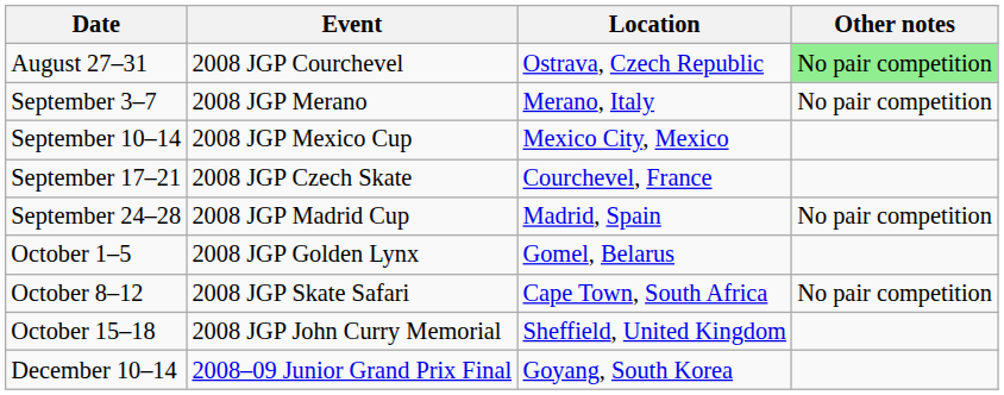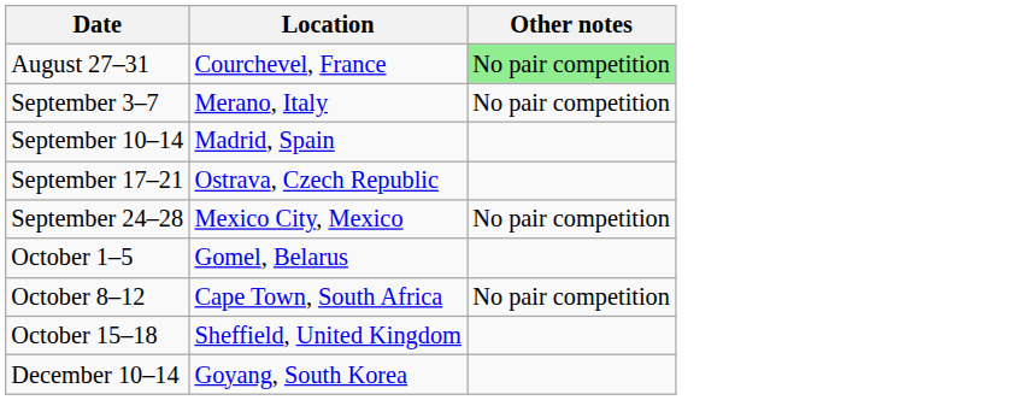 <table class="wikitable">
 <tr>
 <th>Date</th>
-<th>Event</th>
 <th>Location</th>
 <th>Other notes</th>
 </tr>
 <tr>
 <td>August 27–31</td>
-<td>2008 JGP Courchevel</td>
-<td><a href='#'>Ostrava</a>, <a href='#'>Czech Republic</a></td>
+<td><a href='#'>Courchevel</a>, <a href='#'>France</a></td>
 <td style="background: lightgreen;">No pair competition</td>
 </tr>
 <tr>
 <td>September 3–7</td>
-<td>2008 JGP Merano</td>
 <td><a href='#'>Merano</a>, <a href='#'>Italy</a></td>
 <td>No pair competition</td>
 </tr>
 <tr>
 <td>September 10–14</td>
-<td>2008 JGP Mexico Cup</td>
-<td><a href='#'>Mexico City</a>, <a href='#'>Mexico</a></td>
+<td><a href='#'>Madrid</a>, <a href='#'>Spain</a></td>
 <td></td>
 </tr>
 <tr>
 <td>September 17–21</td>
-<td>2008 JGP Czech Skate</td>
-<td><a href='#'>Courchevel</a>, <a href='#'>France</a></td>
+<td><a href='#'>Ostrava</a>, <a href='#'>Czech Republic</a></td>
 <td></td>
 </tr>
 <tr>
 <td>September 24–28</td>
-<td>2008 JGP Madrid Cup</td>
-<td><a href='#'>Madrid</a>, <a href='#'>Spain</a></td>
+<td><a href='#'>Mexico City</a>, <a href='#'>Mexico</a></td>
 <td>No pair competition</td>
 </tr>
 <tr>
 <td>October 1–5</td>
-<td>2008 JGP Golden Lynx</td>
 <td><a href='#'>Gomel</a>, <a href='#'>Belarus</a></td>
 <td></td>
 </tr>
 <tr>
 <td>October 8–12</td>
-<td>2008 JGP Skate Safari</td>
 <td><a href='#'>Cape Town</a>, <a href='#'>South Africa</a></td>
 <td>No pair competition</td>
 </tr>
 <tr>
 <td>October 15–18</td>
-<td>2008 JGP John Curry Memorial</td>
 <td><a href='#'>Sheffield</a>, <a href='#'>United Kingdom</a></td>
 <td></td>
 </tr>
 <tr>
 <td>December 10–14</td>
-<td><a href='#'>2008–09 Junior Grand Prix Final</a></td>
 <td><a href='#'>Goyang</a>, <a href='#'>South Korea</a></td>
 <td></td>
 </tr>
 </table>
